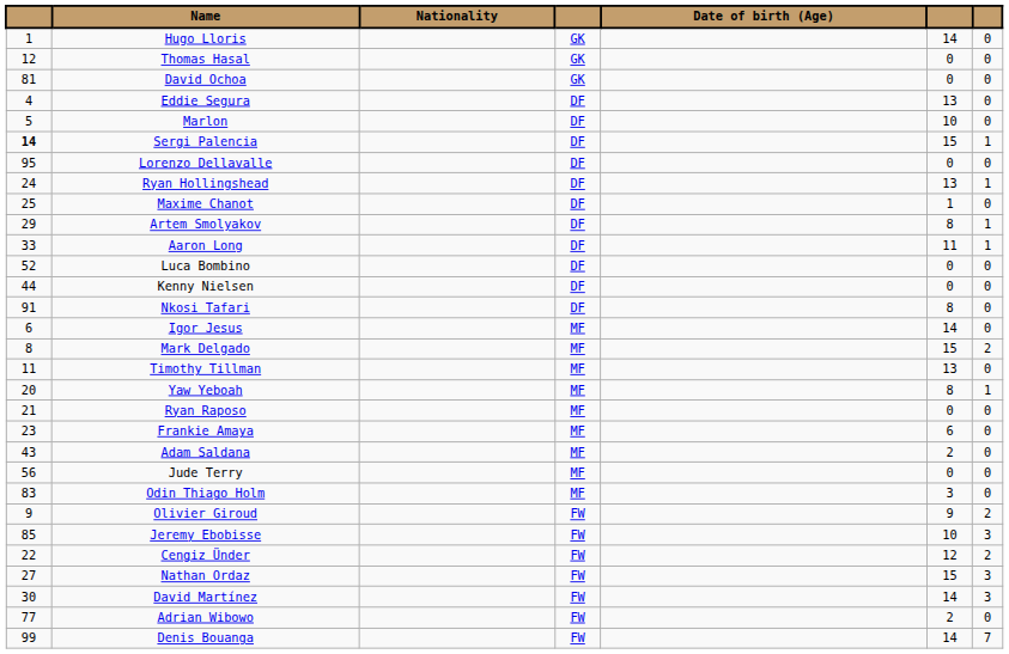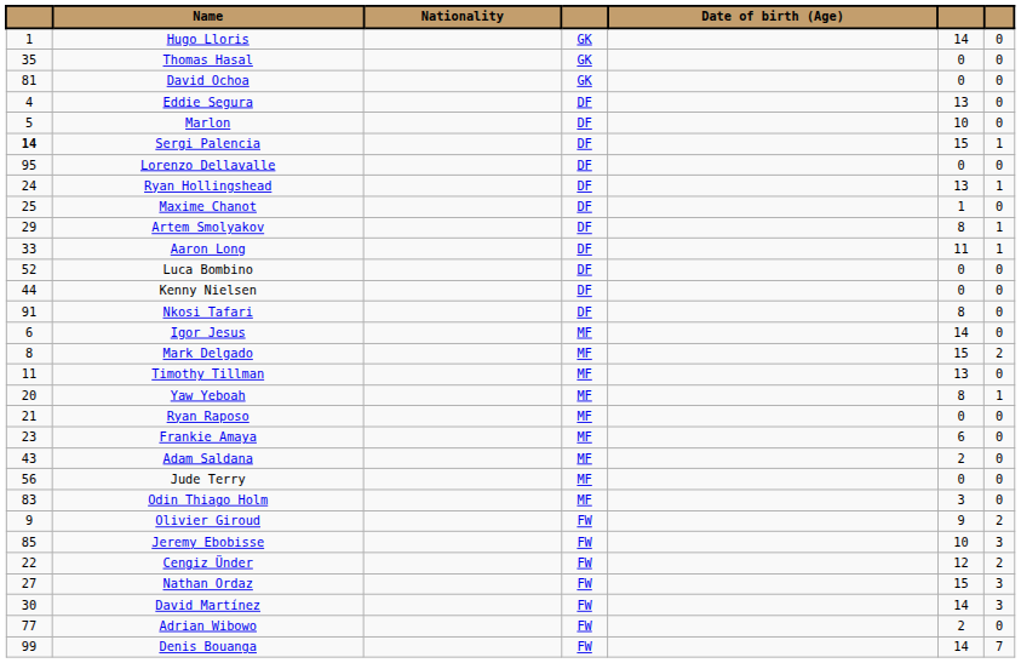 <table class="wikitable sortable" style="text-align: center; font-size:90%; width:75%;">
 <tr>
 <th style="background-color:#C39E6D; color:#000000; border:2px solid #000000;"></th>
 <th style="background-color:#C39E6D; color:#000000; border:2px solid #000000;">Name</th>
 <th style="background-color:#C39E6D; color:#000000; border:2px solid #000000;">Nationality</th>
 <th style="background-color:#C39E6D; color:#000000; border:2px solid #000000;"></th>
 <th style="background-color:#C39E6D; color:#000000; border:2px solid #000000;">Date of birth (Age)</th>
 <th style="background-color:#C39E6D; color:#000000; border:2px solid #000000;"></th>
 <th style="background-color:#C39E6D; color:#000000; border:2px solid #000000;"></th>
 </tr>
 <tr>
 <td>1</td>
 <td><a href='#'>Hugo Lloris</a></td>
 <td></td>
 <td><a href='#'>GK</a></td>
 <td></td>
 <td>14</td>
 <td>0</td>
 </tr>
 <tr>
-<td>12</td>
+<td>35</td>
 <td><a href='#'>Thomas Hasal</a></td>
 <td></td>
 <td><a href='#'>GK</a></td>
 <td></td>
 <td>0</td>
 <td>0</td>
 </tr>
 <tr>
 <td>81</td>
 <td><a href='#'>David Ochoa</a></td>
 <td></td>
 <td><a href='#'>GK</a></td>
 <td></td>
 <td>0</td>
 <td>0</td>
 </tr>
 <tr>
 <td>4</td>
 <td><a href='#'>Eddie Segura</a></td>
 <td></td>
 <td><a href='#'>DF</a></td>
 <td></td>
 <td>13</td>
 <td>0</td>
 </tr>
 <tr>
 <td>5</td>
 <td><a href='#'>Marlon</a></td>
 <td></td>
 <td><a href='#'>DF</a></td>
 <td></td>
 <td>10</td>
 <td>0</td>
 </tr>
 <tr>
 <td><strong>14</strong></td>
 <td><a href='#'>Sergi Palencia</a></td>
 <td></td>
 <td><a href='#'>DF</a></td>
 <td></td>
 <td>15</td>
 <td>1</td>
 </tr>
 <tr>
 <td>95</td>
 <td><a href='#'>Lorenzo Dellavalle</a></td>
 <td></td>
 <td><a href='#'>DF</a></td>
 <td></td>
 <td>0</td>
 <td>0</td>
 </tr>
 <tr>
 <td>24</td>
 <td><a href='#'>Ryan Hollingshead</a></td>
 <td></td>
 <td><a href='#'>DF</a></td>
 <td></td>
 <td>13</td>
 <td>1</td>
 </tr>
 <tr>
 <td>25</td>
 <td><a href='#'>Maxime Chanot</a></td>
 <td></td>
 <td><a href='#'>DF</a></td>
 <td></td>
 <td>1</td>
 <td>0</td>
 </tr>
 <tr>
 <td>29</td>
 <td><a href='#'>Artem Smolyakov</a></td>
 <td></td>
 <td><a href='#'>DF</a></td>
 <td></td>
 <td>8</td>
 <td>1</td>
 </tr>
 <tr>
 <td>33</td>
 <td><a href='#'>Aaron Long</a></td>
 <td></td>
 <td><a href='#'>DF</a></td>
 <td></td>
 <td>11</td>
 <td>1</td>
 </tr>
 <tr>
 <td>52</td>
 <td>Luca Bombino </td>
 <td></td>
 <td><a href='#'>DF</a></td>
 <td></td>
 <td>0</td>
 <td>0</td>
 </tr>
 <tr>
 <td>44</td>
 <td>Kenny Nielsen</td>
 <td></td>
 <td><a href='#'>DF</a></td>
 <td></td>
 <td>0</td>
 <td>0</td>
 </tr>
 <tr>
 <td>91</td>
 <td><a href='#'>Nkosi Tafari</a></td>
 <td></td>
 <td><a href='#'>DF</a></td>
 <td></td>
 <td>8</td>
 <td>0</td>
 </tr>
 <tr>
 <td>6</td>
 <td><a href='#'>Igor Jesus</a></td>
 <td></td>
 <td><a href='#'>MF</a></td>
 <td></td>
 <td>14</td>
 <td>0</td>
 </tr>
 <tr>
 <td>8</td>
 <td><a href='#'>Mark Delgado</a></td>
 <td></td>
 <td><a href='#'>MF</a></td>
 <td></td>
 <td>15</td>
 <td>2</td>
 </tr>
 <tr>
 <td>11</td>
 <td><a href='#'>Timothy Tillman</a></td>
 <td></td>
 <td><a href='#'>MF</a></td>
 <td></td>
 <td>13</td>
 <td>0</td>
 </tr>
 <tr>
 <td>20</td>
 <td><a href='#'>Yaw Yeboah</a></td>
 <td></td>
 <td><a href='#'>MF</a></td>
 <td></td>
 <td>8</td>
 <td>1</td>
 </tr>
 <tr>
 <td>21</td>
 <td><a href='#'>Ryan Raposo</a></td>
 <td></td>
 <td><a href='#'>MF</a></td>
 <td></td>
 <td>0</td>
 <td>0</td>
 </tr>
 <tr>
 <td>23</td>
 <td><a href='#'>Frankie Amaya</a></td>
 <td></td>
 <td><a href='#'>MF</a></td>
 <td></td>
 <td>6</td>
 <td>0</td>
 </tr>
 <tr>
 <td>43</td>
 <td><a href='#'>Adam Saldana</a></td>
 <td></td>
 <td><a href='#'>MF</a></td>
 <td></td>
 <td>2</td>
 <td>0</td>
 </tr>
 <tr>
 <td>56</td>
 <td>Jude Terry </td>
 <td></td>
 <td><a href='#'>MF</a></td>
 <td></td>
 <td>0</td>
 <td>0</td>
 </tr>
 <tr>
 <td>83</td>
 <td><a href='#'>Odin Thiago Holm</a></td>
 <td></td>
 <td><a href='#'>MF</a></td>
 <td></td>
 <td>3</td>
 <td>0</td>
 </tr>
 <tr>
 <td>9</td>
 <td><a href='#'>Olivier Giroud</a></td>
 <td></td>
 <td><a href='#'>FW</a></td>
 <td></td>
 <td>9</td>
 <td>2</td>
 </tr>
 <tr>
 <td>85</td>
 <td><a href='#'>Jeremy Ebobisse</a></td>
 <td></td>
 <td><a href='#'>FW</a></td>
 <td></td>
 <td>10</td>
 <td>3</td>
 </tr>
 <tr>
 <td>22</td>
 <td><a href='#'>Cengiz Ünder</a></td>
 <td></td>
 <td><a href='#'>FW</a></td>
 <td></td>
 <td>12</td>
 <td>2</td>
 </tr>
 <tr>
 <td>27</td>
 <td><a href='#'>Nathan Ordaz</a> </td>
 <td></td>
 <td><a href='#'>FW</a></td>
 <td></td>
 <td>15</td>
 <td>3</td>
 </tr>
 <tr>
 <td>30</td>
 <td><a href='#'>David Martínez</a></td>
 <td></td>
 <td><a href='#'>FW</a></td>
 <td></td>
 <td>14</td>
 <td>3</td>
 </tr>
 <tr>
 <td>77</td>
 <td><a href='#'>Adrian Wibowo</a> </td>
 <td></td>
 <td><a href='#'>FW</a></td>
 <td></td>
 <td>2</td>
 <td>0</td>
 </tr>
 <tr>
 <td>99</td>
 <td><a href='#'>Denis Bouanga</a></td>
 <td></td>
 <td><a href='#'>FW</a></td>
 <td></td>
 <td>14</td>
 <td>7</td>
 </tr>
 </table>
